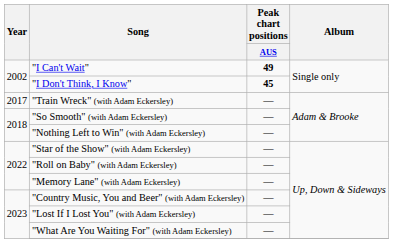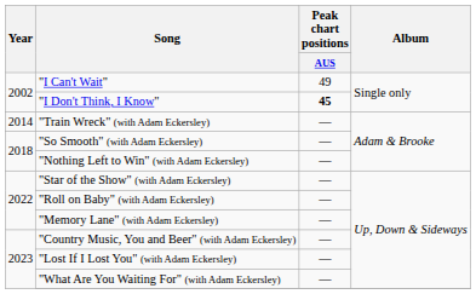 <table class="wikitable">
 <tr>
 <th scope="col" rowspan="2">Year</th>
 <th scope="col" rowspan="2">Song</th>
 <th scope="col" colspan="1">Peak chart<br>positions</th>
 <th scope="col" rowspan="2">Album</th>
 </tr>
 <tr>
 <th width="40"><small><a href='#'>AUS</a></small><br></th>
 </tr>
 <tr>
 <td align="center" rowspan=2>2002</td>
 <td>"<a href='#'>I Can't Wait</a>"</td>
-<td align="center"><strong>49</strong></td>
+<td align="center">49</td>
 <td rowspan="2">Single only</td>
 </tr>
 <tr>
 <td>"<a href='#'>I Don't Think, I Know</a>"</td>
 <td align="center"><strong>45</strong></td>
 </tr>
 <tr>
-<td align="center">2017</td>
+<td align="center">2014</td>
 <td>"Train Wreck" <small>(with Adam Eckersley)</small></td>
 <td align="center">—</td>
 <td rowspan="3"><em>Adam & Brooke</em></td>
 </tr>
 <tr>
 <td align="center" rowspan=2>2018</td>
 <td>"So Smooth" <small>(with Adam Eckersley)</small></td>
 <td align="center">—</td>
 </tr>
 <tr>
 <td>"Nothing Left to Win" <small>(with Adam Eckersley)</small></td>
 <td align="center">—</td>
 </tr>
 <tr>
 <td align="center" rowspan=3>2022</td>
 <td>"Star of the Show" <small>(with Adam Eckersley)</small></td>
 <td align="center">—</td>
 <td rowspan="6"><em>Up, Down & Sideways</em></td>
 </tr>
 <tr>
 <td>"Roll on Baby" <small>(with Adam Eckersley)</small></td>
 <td align="center">—</td>
 </tr>
 <tr>
 <td>"Memory Lane" <small>(with Adam Eckersley)</small></td>
 <td align="center">—</td>
 </tr>
 <tr>
 <td align="center" rowspan=4>2023</td>
 <td>"Country Music, You and Beer" <small>(with Adam Eckersley)</small></td>
 <td align="center">—</td>
 </tr>
 <tr>
 <td>"Lost If I Lost You" <small>(with Adam Eckersley)</small></td>
 <td align="center">—</td>
 </tr>
 <tr>
 <td>"What Are You Waiting For" <small>(with Adam Eckersley)</small></td>
 <td align="center">—</td>
 </tr>
 <tr>
 </tr>
 </table>
